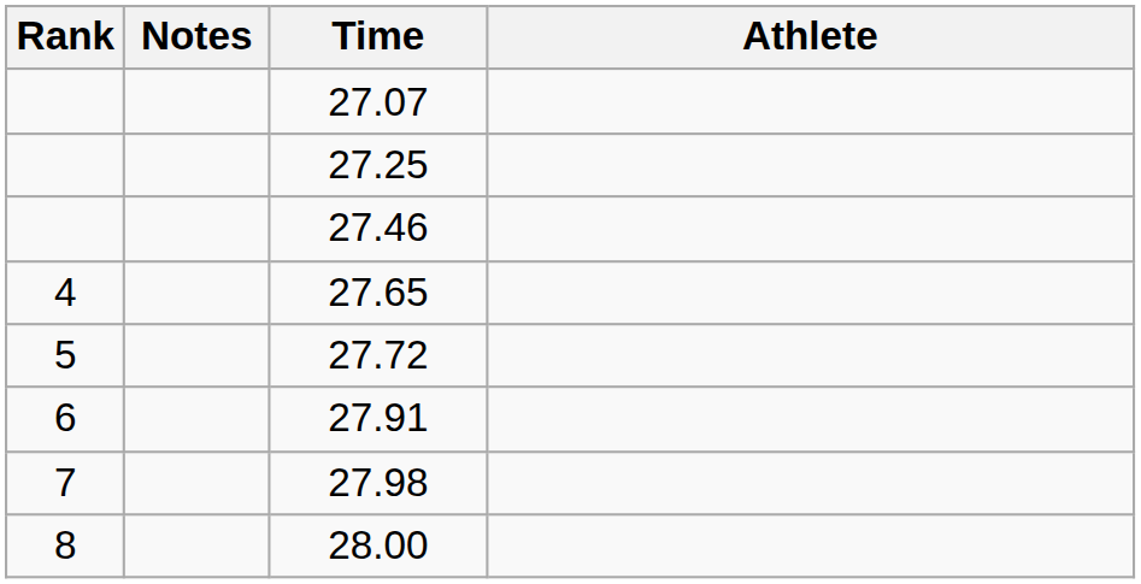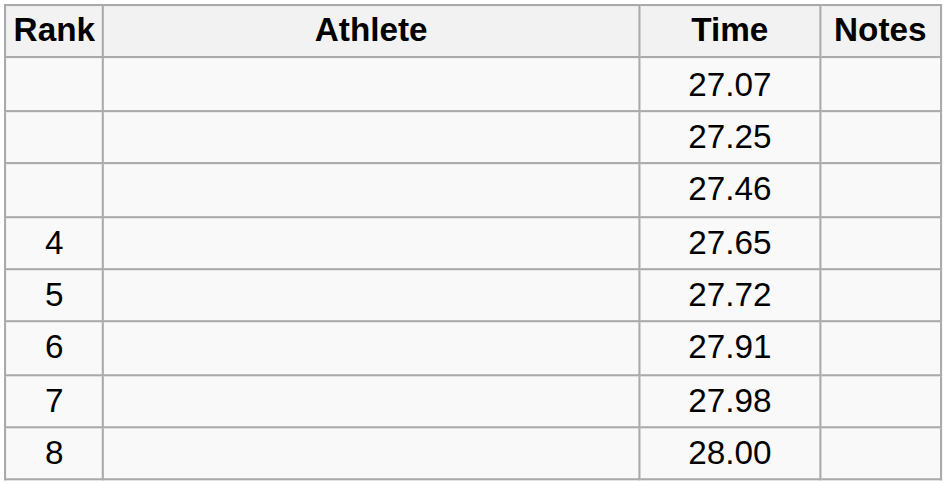 <table class="wikitable" style="text-align:center">
 <tr>
 <th width=40>Rank</th>
+<th width=250>Athlete</th>
+<th width=80>Time</th>
 <th width=50>Notes</th>
-<th width=80>Time</th>
-<th width=250>Athlete</th>
 </tr>
 <tr>
 <td></td>
+<td align=left></td>
+<td>27.07</td>
 <td></td>
-<td>27.07</td>
-<td align=left></td>
 </tr>
 <tr>
 <td></td>
+<td align=left></td>
+<td>27.25</td>
 <td></td>
-<td>27.25</td>
-<td align=left></td>
 </tr>
 <tr>
 <td></td>
+<td align=left></td>
+<td>27.46</td>
 <td></td>
-<td>27.46</td>
-<td align=left></td>
 </tr>
 <tr>
 <td>4</td>
+<td align=left></td>
+<td>27.65</td>
 <td></td>
-<td>27.65</td>
-<td align=left></td>
 </tr>
 <tr>
 <td>5</td>
+<td align=left></td>
+<td>27.72</td>
 <td></td>
-<td>27.72</td>
-<td align=left></td>
 </tr>
 <tr>
 <td>6</td>
+<td align=left></td>
+<td>27.91</td>
 <td></td>
-<td>27.91</td>
-<td align=left></td>
 </tr>
 <tr>
 <td>7</td>
+<td align=left></td>
+<td>27.98</td>
 <td></td>
-<td>27.98</td>
-<td align=left></td>
 </tr>
 <tr>
 <td>8</td>
+<td align=left></td>
+<td>28.00</td>
 <td></td>
-<td>28.00</td>
-<td align=left></td>
 </tr>
 </table>
